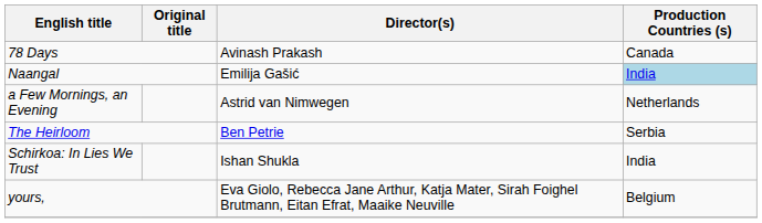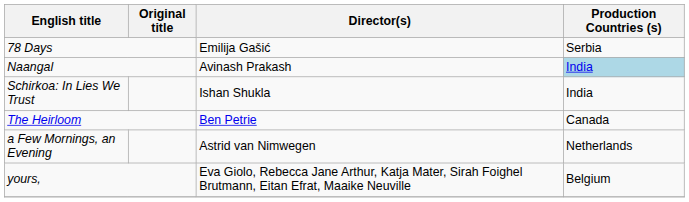 <table class="sortable wikitable" style="width:100%; margin-bottom:4px" cellpadding="5">
 <tr>
 <th scope="col">English title</th>
 <th scope="col">Original title</th>
 <th scope="col">Director(s)</th>
 <th scope="col">Production Countries (s)</th>
 </tr>
 <tr>
 <td colspan="2"><em>78 Days</em></td>
-<td>Avinash Prakash</td>
-<td>Canada</td>
+<td>Emilija Gašić</td>
+<td>Serbia</td>
 </tr>
 <tr>
 <td colspan="2"><em>Naangal</em></td>
-<td>Emilija Gašić</td>
+<td>Avinash Prakash</td>
 <td style="background: lightblue;"><a href='#'>India</a></td>
+</tr>
+<tr>
+<td><em>Schirkoa: In Lies We Trust</em></td>
+<td></td>
+<td>Ishan Shukla</td>
+<td>India</td>
+</tr>
+<tr>
+<td colspan="2"><em><a href='#'>The Heirloom</a></em></td>
+<td><a href='#'>Ben Petrie</a></td>
+<td>Canada</td>
 </tr>
 <tr>
 <td><em>a Few Mornings, an Evening</em></td>
 <td></td>
 <td>Astrid van Nimwegen</td>
 <td>Netherlands</td>
-</tr>
-<tr>
-<td colspan="2"><em><a href='#'>The Heirloom</a></em></td>
-<td><a href='#'>Ben Petrie</a></td>
-<td>Serbia</td>
-</tr>
-<tr>
-<td><em>Schirkoa: In Lies We Trust</em></td>
-<td></td>
-<td>Ishan Shukla</td>
-<td>India</td>
 </tr>
 <tr>
 <td colspan="2"><em>yours,</em></td>
 <td>Eva Giolo, Rebecca Jane Arthur, Katja Mater, Sirah Foighel Brutmann, Eitan Efrat, Maaike Neuville</td>
 <td>Belgium</td>
 </tr>
 <tr>
 </tr>
 </table>
